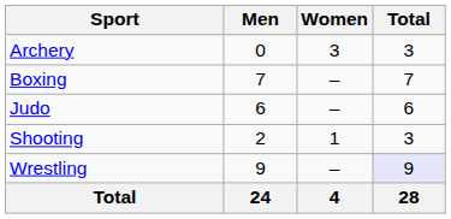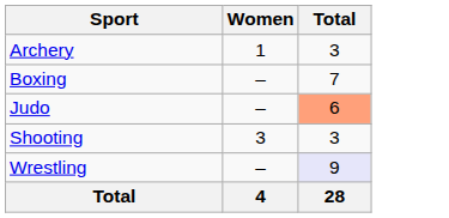 <table class="wikitable sortable" style="text-align:center;">
 <tr>
 <th width=180>Sport</th>
-<th width=55>Men</th>
 <th width=55>Women</th>
 <th width=55>Total</th>
 </tr>
 <tr>
 <td align=left><a href='#'>Archery</a></td>
-<td>0</td>
-<td>3</td>
+<td>1</td>
 <td>3</td>
 </tr>
 <tr>
 <td align=left><a href='#'>Boxing</a></td>
-<td>7</td>
 <td>–</td>
 <td>7</td>
 </tr>
 <tr>
 <td align=left><a href='#'>Judo</a></td>
-<td>6</td>
 <td>–</td>
-<td>6</td>
+<td style="background: lightsalmon;">6</td>
 </tr>
 <tr>
 <td align=left><a href='#'>Shooting</a></td>
-<td>2</td>
-<td>1</td>
+<td>3</td>
 <td>3</td>
 </tr>
 <tr>
 <td align=left><a href='#'>Wrestling</a></td>
-<td>9</td>
 <td>–</td>
 <td style="background: lavender;">9</td>
 </tr>
 <tr>
 <th>Total</th>
-<th>24</th>
 <th>4</th>
 <th>28</th>
 </tr>
 </table>
